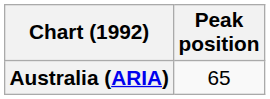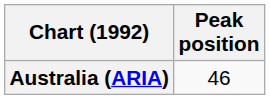 <table class="wikitable plainrowheaders" style="text-align:center">
 <tr>
 <th>Chart (1992)</th>
 <th>Peak<br>position</th>
 </tr>
 <tr>
 <th scope="row">Australia (<a href='#'>ARIA</a>)</th>
-<td>65</td>
+<td>46</td>
 </tr>
 </table>
